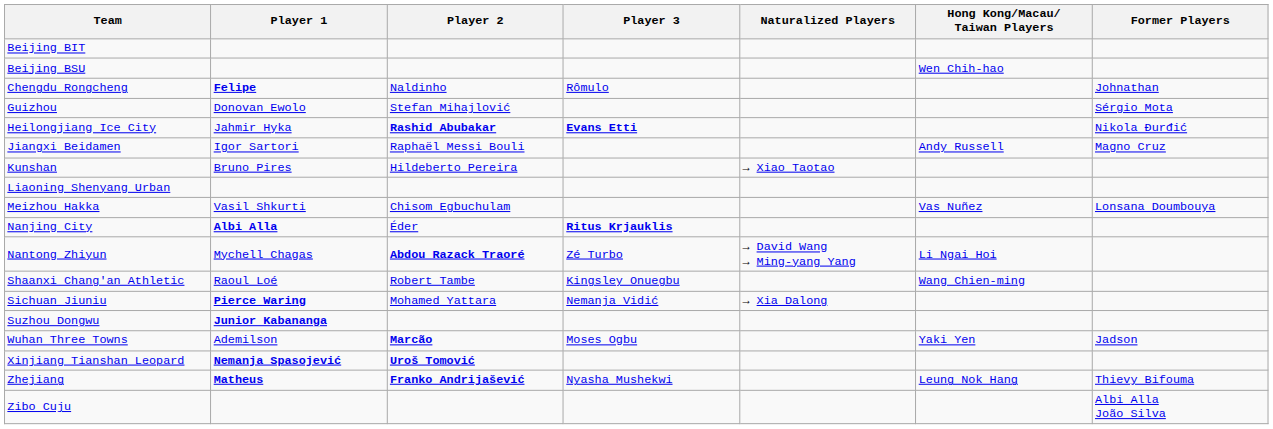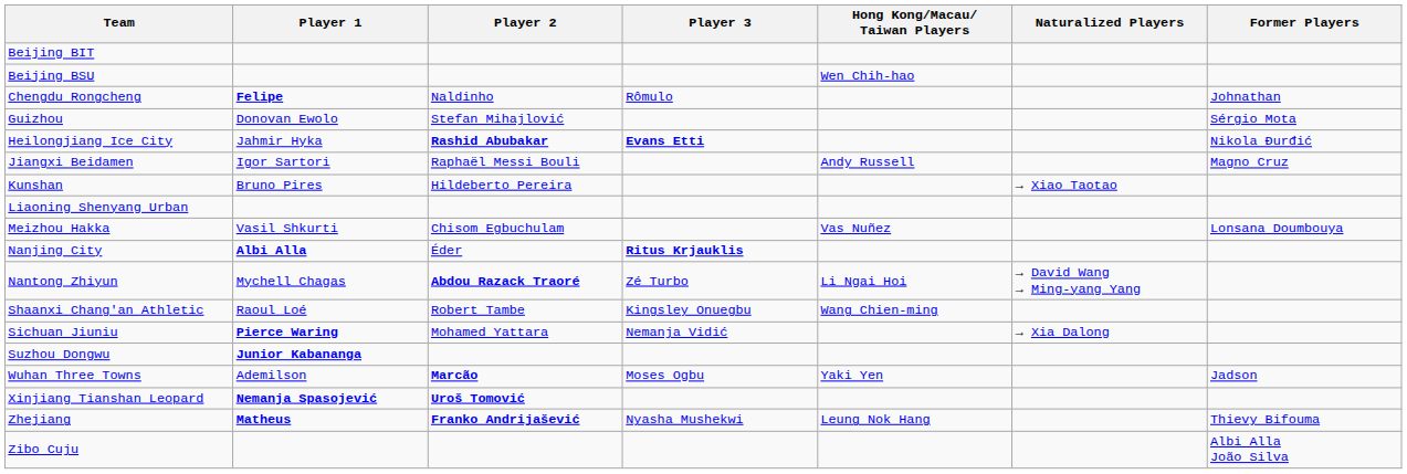 <table class="wikitable" style="font-size:90%;">
 <tr>
 <th width="200">Team</th>
 <th width="170">Player 1</th>
 <th width="170">Player 2</th>
 <th width="170">Player 3</th>
+<th width="170">Hong Kong/Macau/<br>Taiwan Players</th>
 <th width="170">Naturalized Players</th>
-<th width="170">Hong Kong/Macau/<br>Taiwan Players</th>
 <th width="170">Former Players</th>
 </tr>
 <tr>
 <td><a href='#'>Beijing BIT</a></td>
 <td></td>
 <td></td>
 <td></td>
 <td></td>
 <td></td>
 <td></td>
 </tr>
 <tr>
 <td><a href='#'>Beijing BSU</a></td>
 <td></td>
 <td></td>
 <td></td>
+<td> <a href='#'>Wen Chih-hao</a></td>
 <td></td>
-<td> <a href='#'>Wen Chih-hao</a></td>
 <td></td>
 </tr>
 <tr>
 <td><a href='#'>Chengdu Rongcheng</a></td>
 <td> <strong><a href='#'>Felipe</a></strong></td>
 <td> <a href='#'>Naldinho</a></td>
 <td> <a href='#'>Rômulo</a></td>
 <td></td>
 <td></td>
 <td> <a href='#'>Johnathan</a></td>
 </tr>
 <tr>
 <td><a href='#'>Guizhou</a></td>
 <td> <a href='#'>Donovan Ewolo</a></td>
 <td> <a href='#'>Stefan Mihajlović</a></td>
 <td></td>
 <td></td>
 <td></td>
 <td> <a href='#'>Sérgio Mota</a></td>
 </tr>
 <tr>
 <td><a href='#'>Heilongjiang Ice City</a></td>
 <td> <a href='#'>Jahmir Hyka</a></td>
 <td> <strong><a href='#'>Rashid Abubakar</a></strong></td>
 <td> <strong><a href='#'>Evans Etti</a></strong></td>
 <td></td>
 <td></td>
 <td> <a href='#'>Nikola Đurđić</a></td>
 </tr>
 <tr>
 <td><a href='#'>Jiangxi Beidamen</a></td>
 <td> <a href='#'>Igor Sartori</a></td>
 <td> <a href='#'>Raphaël Messi Bouli</a></td>
 <td></td>
+<td> <a href='#'>Andy Russell</a></td>
 <td></td>
-<td> <a href='#'>Andy Russell</a></td>
 <td> <a href='#'>Magno Cruz</a></td>
 </tr>
 <tr>
 <td><a href='#'>Kunshan</a></td>
 <td> <a href='#'>Bruno Pires</a></td>
 <td> <a href='#'>Hildeberto Pereira</a></td>
 <td></td>
+<td></td>
 <td>→ <a href='#'>Xiao Taotao</a></td>
-<td></td>
 <td></td>
 </tr>
 <tr>
 <td><a href='#'>Liaoning Shenyang Urban</a></td>
 <td></td>
 <td></td>
 <td></td>
 <td></td>
 <td></td>
 <td></td>
 </tr>
 <tr>
 <td><a href='#'>Meizhou Hakka</a></td>
 <td> <a href='#'>Vasil Shkurti</a></td>
 <td> <a href='#'>Chisom Egbuchulam</a></td>
 <td></td>
+<td> <a href='#'>Vas Nuñez</a></td>
 <td></td>
-<td> <a href='#'>Vas Nuñez</a></td>
 <td> <a href='#'>Lonsana Doumbouya</a></td>
 </tr>
 <tr>
 <td><a href='#'>Nanjing City</a></td>
 <td> <strong><a href='#'>Albi Alla</a></strong></td>
 <td> <a href='#'>Éder</a></td>
 <td> <strong><a href='#'>Ritus Krjauklis</a></strong></td>
 <td></td>
 <td></td>
 <td></td>
 </tr>
 <tr>
 <td><a href='#'>Nantong Zhiyun</a></td>
 <td> <a href='#'>Mychell Chagas</a></td>
 <td> <strong><a href='#'>Abdou Razack Traoré</a></strong></td>
 <td> <a href='#'>Zé Turbo</a></td>
+<td> <a href='#'>Li Ngai Hoi</a></td>
 <td>→ <a href='#'>David Wang</a><br>→ <a href='#'>Ming-yang Yang</a></td>
-<td> <a href='#'>Li Ngai Hoi</a></td>
 <td></td>
 </tr>
 <tr>
 <td><a href='#'>Shaanxi Chang'an Athletic</a></td>
 <td> <a href='#'>Raoul Loé</a></td>
 <td> <a href='#'>Robert Tambe</a></td>
 <td> <a href='#'>Kingsley Onuegbu</a></td>
+<td> <a href='#'>Wang Chien-ming</a></td>
 <td></td>
-<td> <a href='#'>Wang Chien-ming</a></td>
 <td></td>
 </tr>
 <tr>
 <td><a href='#'>Sichuan Jiuniu</a></td>
 <td> <strong><a href='#'>Pierce Waring</a></strong></td>
 <td> <a href='#'>Mohamed Yattara</a></td>
 <td> <a href='#'>Nemanja Vidić</a></td>
+<td></td>
 <td>→ <a href='#'>Xia Dalong</a></td>
-<td></td>
 <td></td>
 </tr>
 <tr>
 <td><a href='#'>Suzhou Dongwu</a></td>
 <td> <strong><a href='#'>Junior Kabananga</a></strong></td>
 <td></td>
 <td></td>
 <td></td>
 <td></td>
 <td></td>
 </tr>
 <tr>
 <td><a href='#'>Wuhan Three Towns</a></td>
 <td> <a href='#'>Ademilson</a></td>
 <td> <strong><a href='#'>Marcão</a></strong></td>
 <td> <a href='#'>Moses Ogbu</a></td>
+<td> <a href='#'>Yaki Yen</a></td>
 <td></td>
-<td> <a href='#'>Yaki Yen</a></td>
 <td> <a href='#'>Jadson</a></td>
 </tr>
 <tr>
 <td><a href='#'>Xinjiang Tianshan Leopard</a></td>
 <td> <strong><a href='#'>Nemanja Spasojević</a></strong></td>
 <td> <strong><a href='#'>Uroš Tomović</a></strong></td>
 <td></td>
 <td></td>
 <td></td>
 <td></td>
 </tr>
 <tr>
 <td><a href='#'>Zhejiang</a></td>
 <td> <strong><a href='#'>Matheus</a></strong></td>
 <td> <strong><a href='#'>Franko Andrijašević</a></strong></td>
 <td> <a href='#'>Nyasha Mushekwi</a></td>
+<td> <a href='#'>Leung Nok Hang</a></td>
 <td></td>
-<td> <a href='#'>Leung Nok Hang</a></td>
 <td> <a href='#'>Thievy Bifouma</a></td>
 </tr>
 <tr>
 <td><a href='#'>Zibo Cuju</a></td>
 <td></td>
 <td></td>
 <td></td>
 <td></td>
 <td></td>
 <td> <a href='#'>Albi Alla</a><br> <a href='#'>João Silva</a></td>
 </tr>
 </table>
